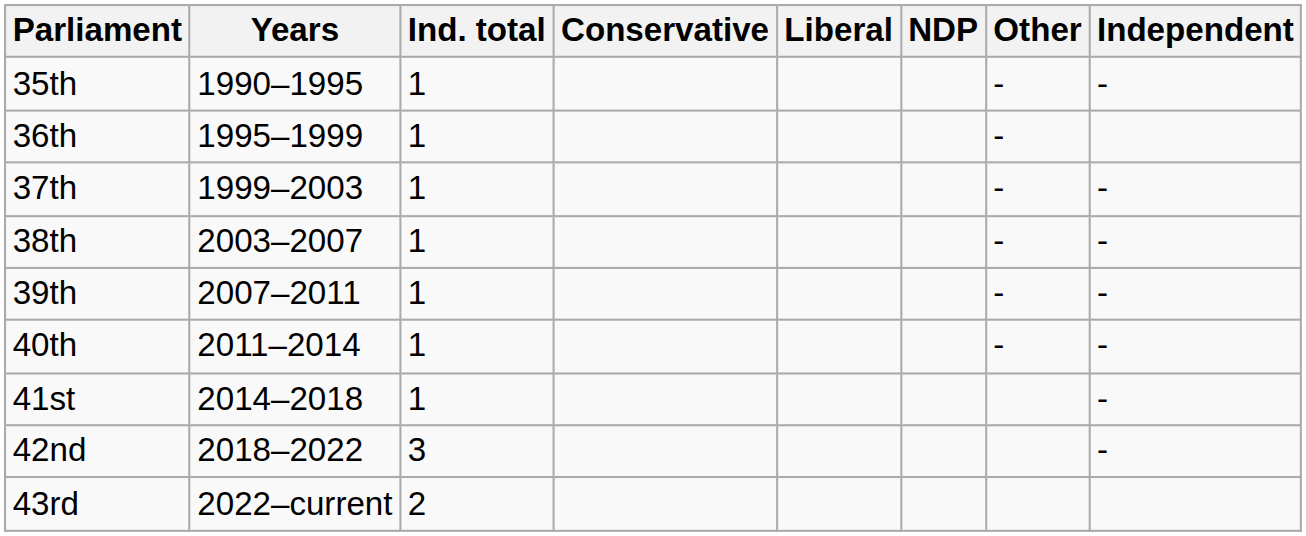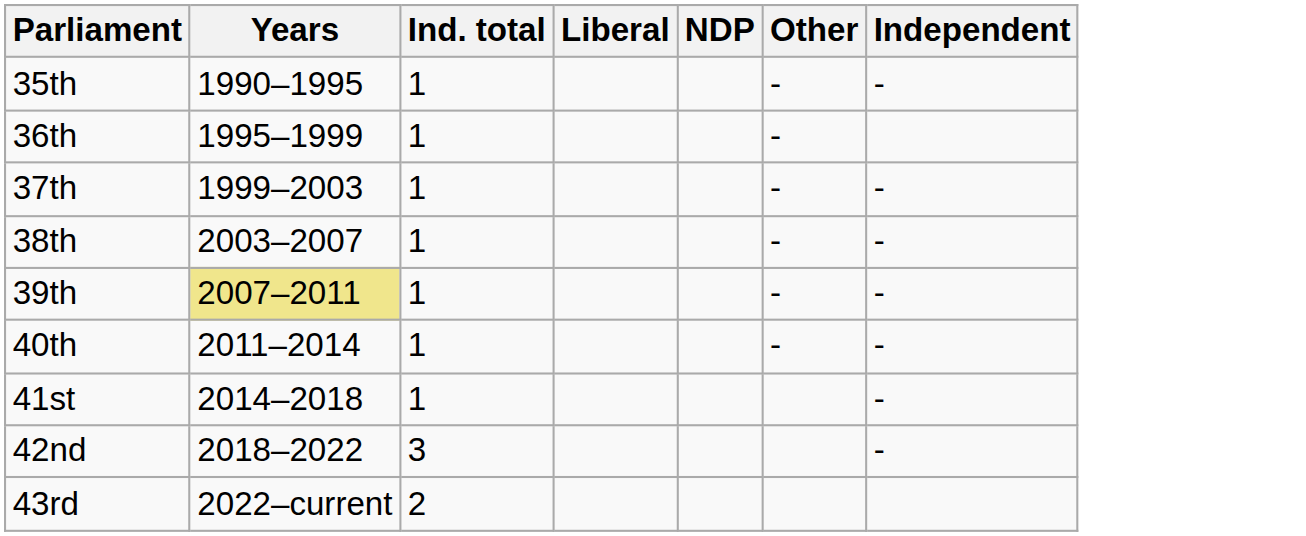 <table class="wikitable sortable">
 <tr>
 <th data-sort-type="number">Parliament</th>
 <th>Years</th>
 <th>Ind. total</th>
-<th>Conservative</th>
 <th>Liberal</th>
 <th>NDP</th>
 <th>Other</th>
 <th>Independent</th>
 </tr>
 <tr>
 <td>35th</td>
 <td>1990–1995</td>
 <td>1</td>
 <td></td>
 <td></td>
-<td></td>
 <td>-</td>
 <td>-</td>
 </tr>
 <tr>
 <td>36th</td>
 <td>1995–1999</td>
 <td>1</td>
-<td></td>
 <td></td>
 <td></td>
 <td>-</td>
 <td></td>
 </tr>
 <tr>
 <td>37th</td>
 <td>1999–2003</td>
 <td>1</td>
 <td></td>
 <td></td>
-<td></td>
 <td>-</td>
 <td>-</td>
 </tr>
 <tr>
 <td>38th</td>
 <td>2003–2007</td>
 <td>1</td>
 <td></td>
 <td></td>
-<td></td>
 <td>-</td>
 <td>-</td>
 </tr>
 <tr>
 <td>39th</td>
-<td>2007–2011</td>
+<td style="background: khaki;">2007–2011</td>
 <td>1</td>
-<td></td>
 <td></td>
 <td></td>
 <td>-</td>
 <td>-</td>
 </tr>
 <tr>
 <td>40th</td>
 <td>2011–2014</td>
 <td>1</td>
-<td></td>
 <td></td>
 <td></td>
 <td>-</td>
 <td>-</td>
 </tr>
 <tr>
 <td>41st</td>
 <td>2014–2018</td>
 <td>1</td>
 <td></td>
 <td></td>
 <td></td>
-<td></td>
 <td>-</td>
 </tr>
 <tr>
 <td>42nd</td>
 <td>2018–2022</td>
 <td>3</td>
-<td></td>
 <td></td>
 <td></td>
 <td></td>
 <td>-</td>
 </tr>
 <tr>
 <td>43rd</td>
 <td>2022–current</td>
 <td>2</td>
 <td></td>
 <td></td>
 <td></td>
 <td></td>
-<td></td>
 </tr>
 </table>
